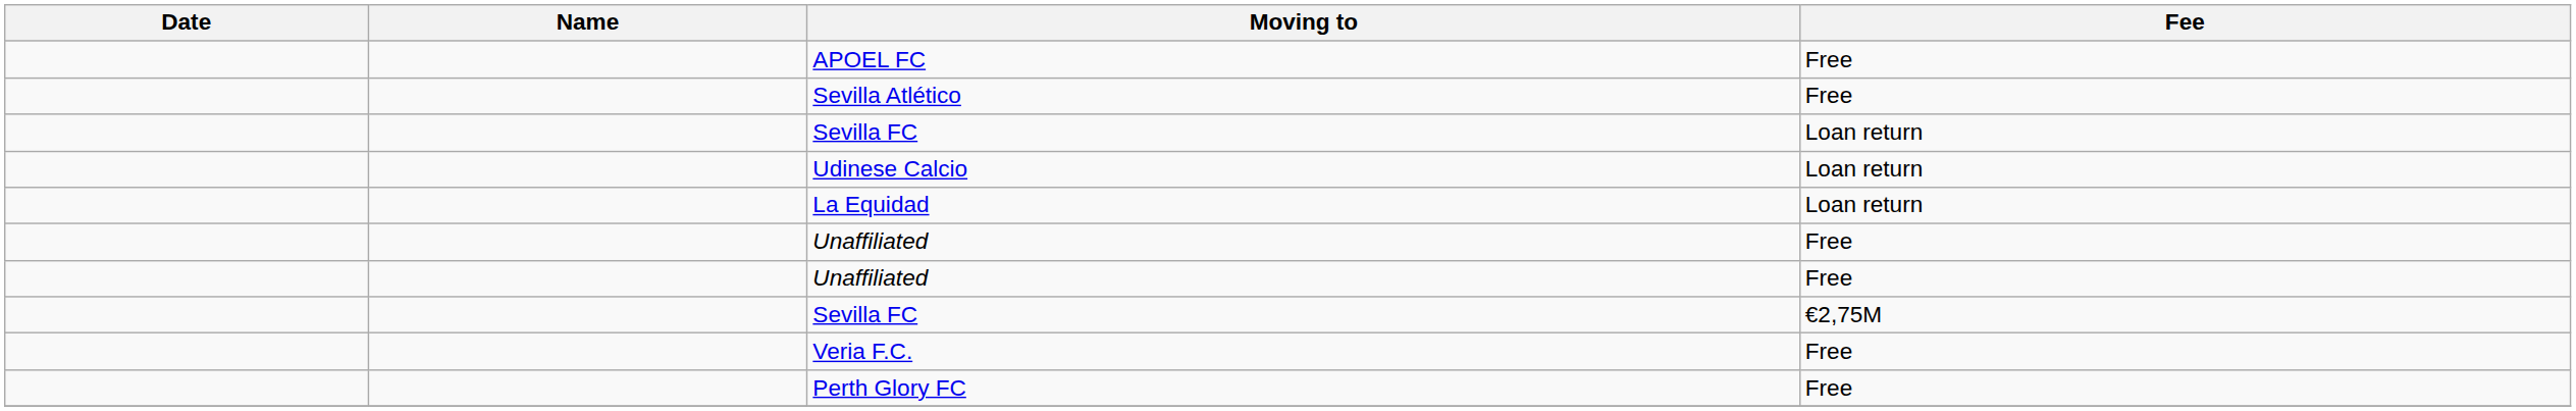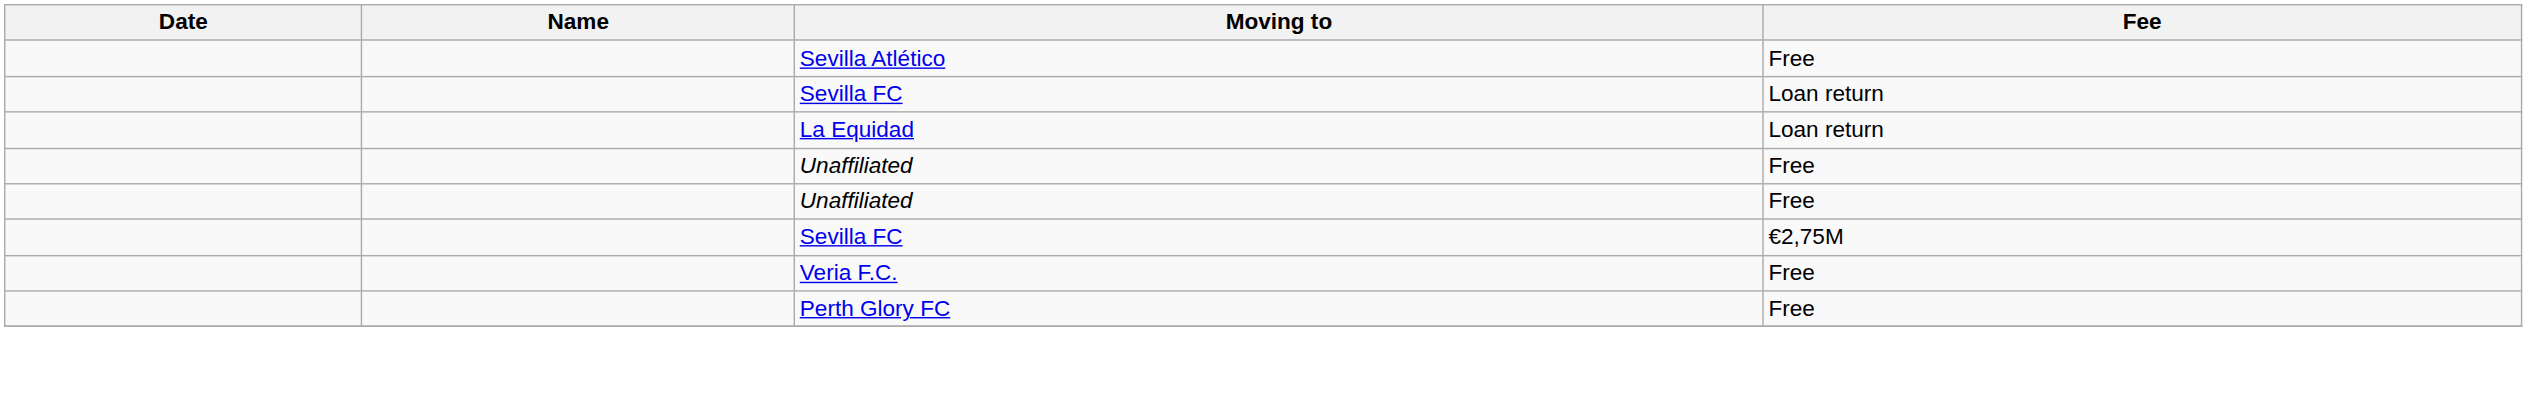 <table class="wikitable sortable" width=90%>
 <tr>
 <th>Date</th>
 <th>Name</th>
 <th>Moving to</th>
 <th>Fee</th>
-</tr>
-<tr>
-<td></td>
-<td> </td>
-<td> <a href='#'>APOEL FC</a></td>
-<td>Free</td>
 </tr>
 <tr>
 <td></td>
 <td> </td>
 <td> <a href='#'>Sevilla Atlético</a></td>
 <td>Free</td>
 </tr>
 <tr>
 <td></td>
 <td> </td>
 <td> <a href='#'>Sevilla FC</a></td>
-<td>Loan return</td>
-</tr>
-<tr>
-<td></td>
-<td> </td>
-<td> <a href='#'>Udinese Calcio</a></td>
 <td>Loan return</td>
 </tr>
 <tr>
 <td></td>
 <td> </td>
 <td> <a href='#'>La Equidad</a></td>
 <td>Loan return</td>
 </tr>
 <tr>
 <td></td>
 <td> </td>
 <td> <em>Unaffiliated</em></td>
 <td>Free</td>
 </tr>
 <tr>
 <td></td>
 <td> </td>
 <td> <em>Unaffiliated</em></td>
 <td>Free</td>
 </tr>
 <tr>
 <td></td>
 <td> </td>
 <td> <a href='#'>Sevilla FC</a></td>
 <td>€2,75M</td>
 </tr>
 <tr>
 <td></td>
 <td> </td>
 <td> <a href='#'>Veria F.C.</a></td>
 <td>Free</td>
 </tr>
 <tr>
 <td></td>
 <td> </td>
 <td> <a href='#'>Perth Glory FC</a></td>
 <td>Free</td>
 </tr>
 <tr>
 </tr>
 </table>
